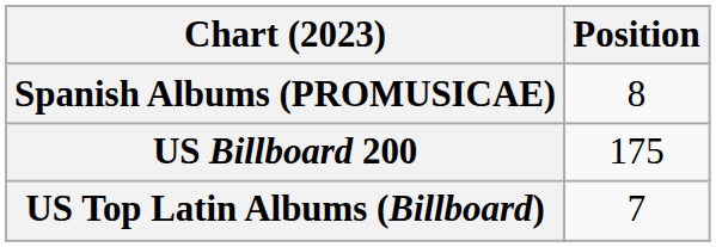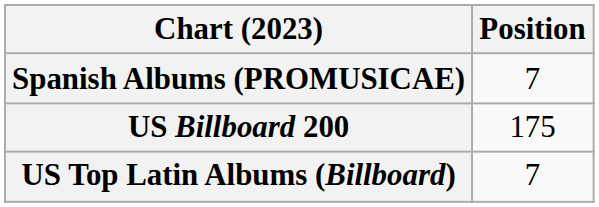 <table class="wikitable sortable plainrowheaders" style="text-align:center">
 <tr>
 <th scope="col">Chart (2023)</th>
 <th scope="col">Position</th>
 </tr>
 <tr>
 <th scope="row">Spanish Albums (PROMUSICAE)</th>
-<td>8</td>
+<td>7</td>
 </tr>
 <tr>
 <th scope="row">US <em>Billboard</em> 200</th>
 <td>175</td>
 </tr>
 <tr>
 <th scope="row">US Top Latin Albums (<em>Billboard</em>)</th>
 <td>7</td>
 </tr>
 </table>
